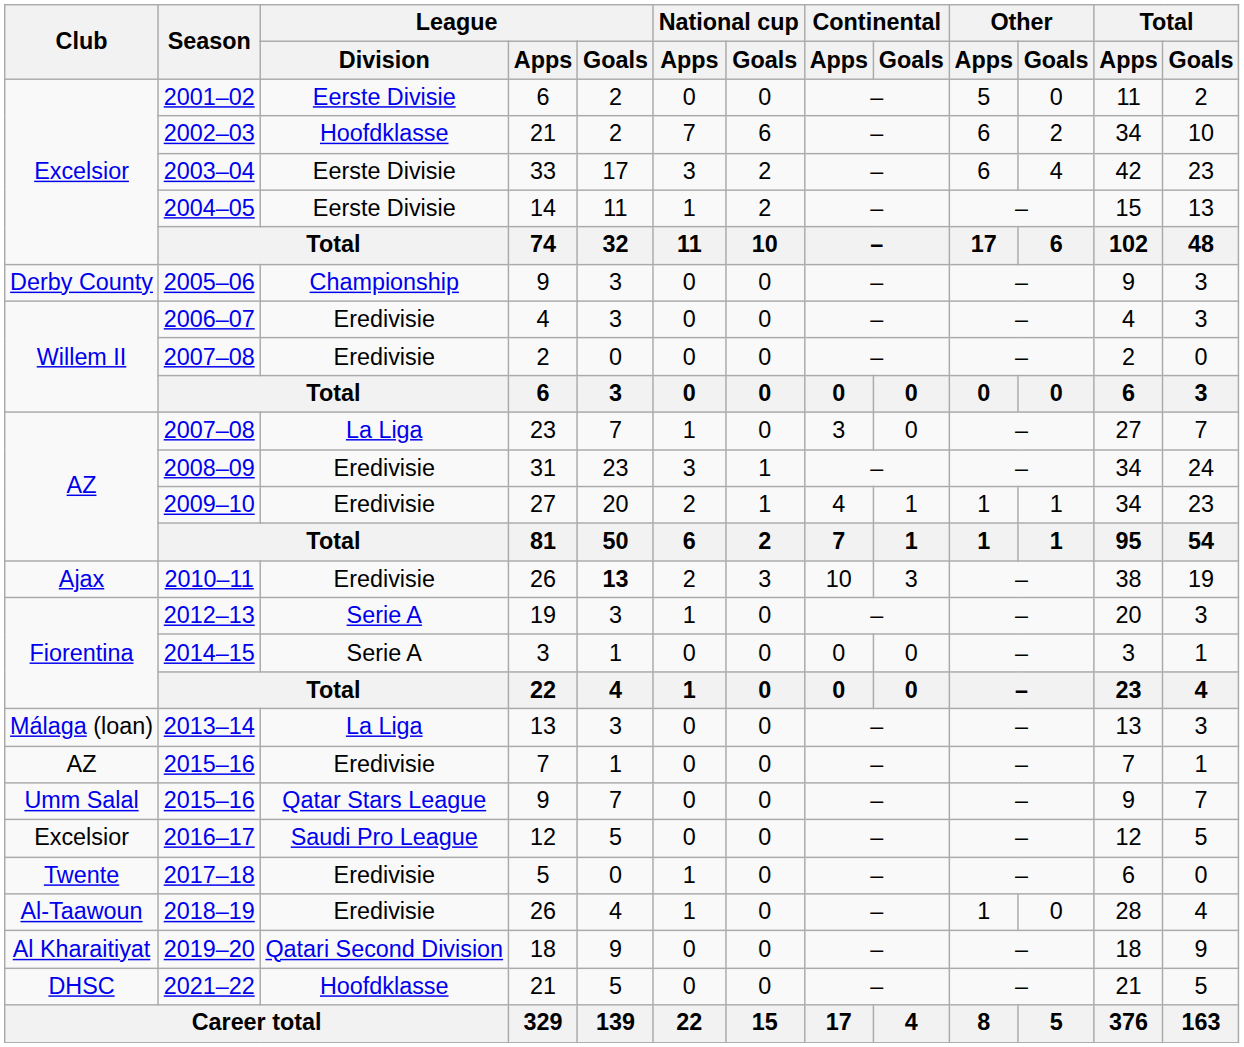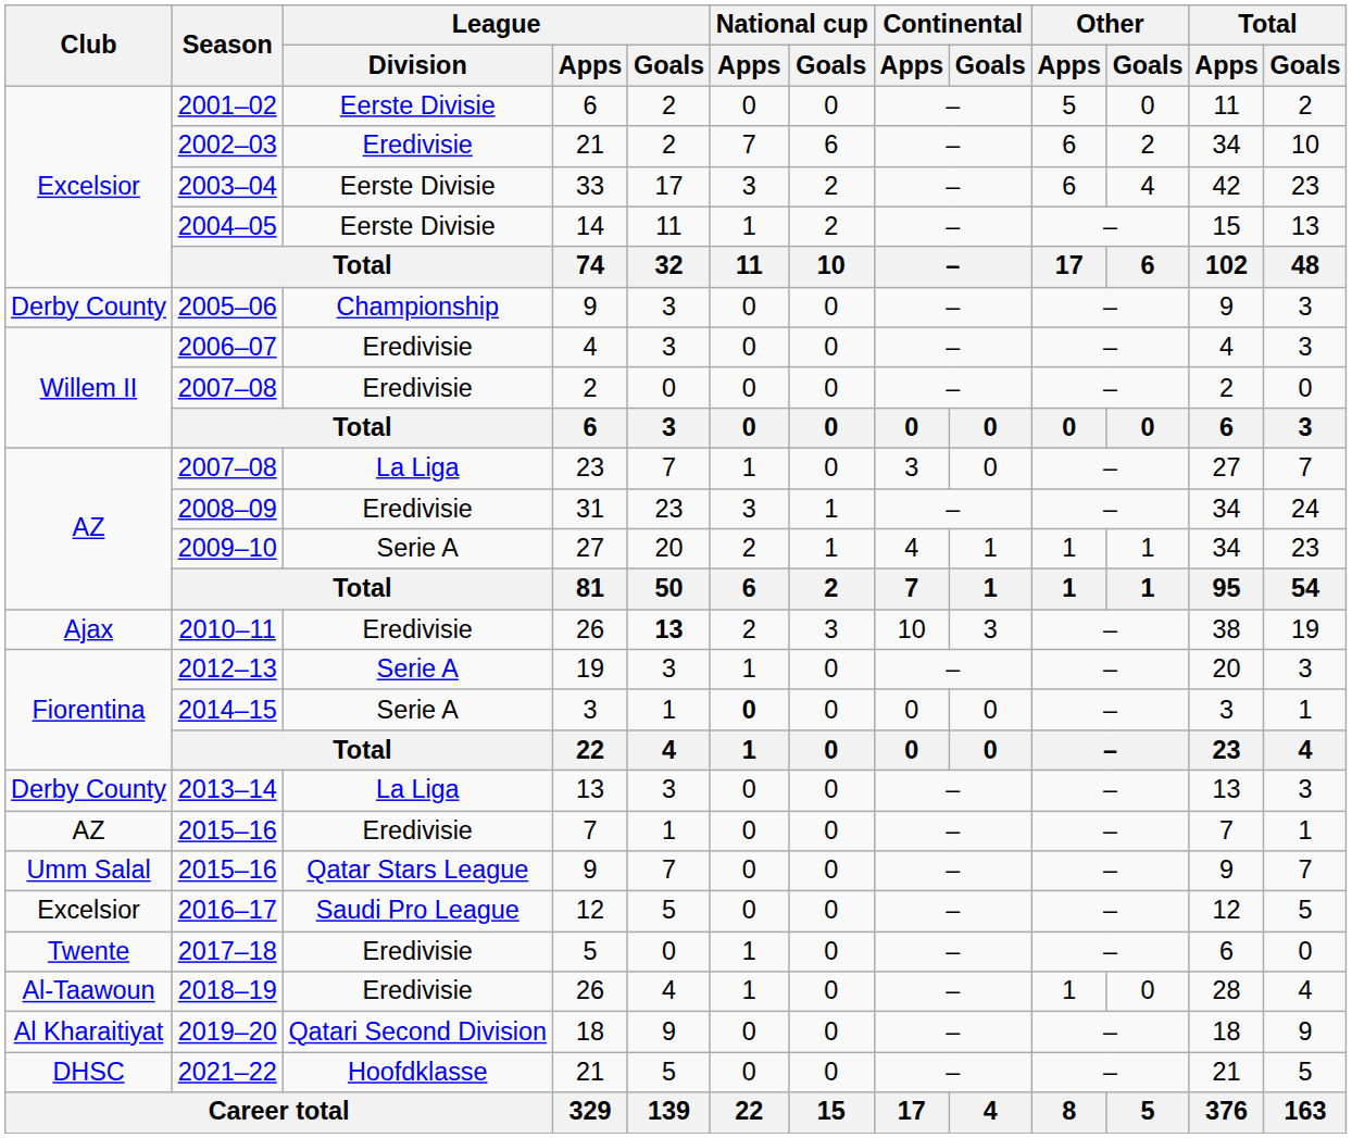 <table class="wikitable" style="text-align:center">
 <tr>
 <th rowspan="2">Club</th>
 <th rowspan="2">Season</th>
 <th colspan="3">League</th>
 <th colspan="2">National cup</th>
 <th colspan="2">Continental</th>
 <th colspan="2">Other</th>
 <th colspan="2">Total</th>
 </tr>
 <tr>
 <th>Division</th>
 <th>Apps</th>
 <th>Goals</th>
 <th>Apps</th>
 <th>Goals</th>
 <th>Apps</th>
 <th>Goals</th>
 <th>Apps</th>
 <th>Goals</th>
 <th>Apps</th>
 <th>Goals</th>
 </tr>
 <tr>
 <td rowspan="5"><a href='#'>Excelsior</a></td>
 <td><a href='#'>2001–02</a></td>
 <td><a href='#'>Eerste Divisie</a></td>
 <td>6</td>
 <td>2</td>
 <td>0</td>
 <td>0</td>
 <td colspan="2">–</td>
 <td>5</td>
 <td>0</td>
 <td>11</td>
 <td>2</td>
 </tr>
 <tr>
 <td><a href='#'>2002–03</a></td>
-<td><a href='#'>Hoofdklasse</a></td>
+<td><a href='#'>Eredivisie</a></td>
 <td>21</td>
 <td>2</td>
 <td>7</td>
 <td>6</td>
 <td colspan="2">–</td>
 <td>6</td>
 <td>2</td>
 <td>34</td>
 <td>10</td>
 </tr>
 <tr>
 <td><a href='#'>2003–04</a></td>
 <td>Eerste Divisie</td>
 <td>33</td>
 <td>17</td>
 <td>3</td>
 <td>2</td>
 <td colspan="2">–</td>
 <td>6</td>
 <td>4</td>
 <td>42</td>
 <td>23</td>
 </tr>
 <tr>
 <td><a href='#'>2004–05</a></td>
 <td>Eerste Divisie</td>
 <td>14</td>
 <td>11</td>
 <td>1</td>
 <td>2</td>
 <td colspan="2">–</td>
 <td colspan="2">–</td>
 <td>15</td>
 <td>13</td>
 </tr>
 <tr>
 <th colspan="2">Total</th>
 <th>74</th>
 <th>32</th>
 <th>11</th>
 <th>10</th>
 <th colspan="2">–</th>
 <th>17</th>
 <th>6</th>
 <th>102</th>
 <th>48</th>
 </tr>
 <tr>
 <td><a href='#'>Derby County</a></td>
 <td><a href='#'>2005–06</a></td>
 <td><a href='#'>Championship</a></td>
 <td>9</td>
 <td>3</td>
 <td>0</td>
 <td>0</td>
 <td colspan="2">–</td>
 <td colspan="2">–</td>
 <td>9</td>
 <td>3</td>
 </tr>
 <tr>
 <td rowspan="3"><a href='#'>Willem II</a></td>
 <td><a href='#'>2006–07</a></td>
 <td>Eredivisie</td>
 <td>4</td>
 <td>3</td>
 <td>0</td>
 <td>0</td>
 <td colspan="2">–</td>
 <td colspan="2">–</td>
 <td>4</td>
 <td>3</td>
 </tr>
 <tr>
 <td><a href='#'>2007–08</a></td>
 <td>Eredivisie</td>
 <td>2</td>
 <td>0</td>
 <td>0</td>
 <td>0</td>
 <td colspan="2">–</td>
 <td colspan="2">–</td>
 <td>2</td>
 <td>0</td>
 </tr>
 <tr>
 <th colspan="2">Total</th>
 <th>6</th>
 <th>3</th>
 <th>0</th>
 <th>0</th>
 <th>0</th>
 <th>0</th>
 <th>0</th>
 <th>0</th>
 <th>6</th>
 <th>3</th>
 </tr>
 <tr>
 <td rowspan="4"><a href='#'>AZ</a></td>
 <td><a href='#'>2007–08</a></td>
 <td><a href='#'>La Liga</a></td>
 <td>23</td>
 <td>7</td>
 <td>1</td>
 <td>0</td>
 <td>3</td>
 <td>0</td>
 <td colspan="2">–</td>
 <td>27</td>
 <td>7</td>
 </tr>
 <tr>
 <td><a href='#'>2008–09</a></td>
 <td>Eredivisie</td>
 <td>31</td>
 <td>23</td>
 <td>3</td>
 <td>1</td>
 <td colspan="2">–</td>
 <td colspan="2">–</td>
 <td>34</td>
 <td>24</td>
 </tr>
 <tr>
 <td><a href='#'>2009–10</a></td>
-<td>Eredivisie</td>
+<td>Serie A</td>
 <td>27</td>
 <td>20</td>
 <td>2</td>
 <td>1</td>
 <td>4</td>
 <td>1</td>
 <td>1</td>
 <td>1</td>
 <td>34</td>
 <td>23</td>
 </tr>
 <tr>
 <th colspan="2">Total</th>
 <th>81</th>
 <th>50</th>
 <th>6</th>
 <th>2</th>
 <th>7</th>
 <th>1</th>
 <th>1</th>
 <th>1</th>
 <th>95</th>
 <th>54</th>
 </tr>
 <tr>
 <td><a href='#'>Ajax</a></td>
 <td><a href='#'>2010–11</a></td>
 <td>Eredivisie</td>
 <td>26</td>
 <td><strong>13</strong></td>
 <td>2</td>
 <td>3</td>
 <td>10</td>
 <td>3</td>
 <td colspan="2">–</td>
 <td>38</td>
 <td>19</td>
 </tr>
 <tr>
 <td rowspan="3"><a href='#'>Fiorentina</a></td>
 <td><a href='#'>2012–13</a></td>
 <td><a href='#'>Serie A</a></td>
 <td>19</td>
 <td>3</td>
 <td>1</td>
 <td>0</td>
 <td colspan="2">–</td>
 <td colspan="2">–</td>
 <td>20</td>
 <td>3</td>
 </tr>
 <tr>
 <td><a href='#'>2014–15</a></td>
 <td>Serie A</td>
 <td>3</td>
 <td>1</td>
-<td>0</td>
+<td><strong>0</strong></td>
 <td>0</td>
 <td>0</td>
 <td>0</td>
 <td colspan="2">–</td>
 <td>3</td>
 <td>1</td>
 </tr>
 <tr>
 <th colspan="2">Total</th>
 <th>22</th>
 <th>4</th>
 <th>1</th>
 <th>0</th>
 <th>0</th>
 <th>0</th>
 <th colspan="2">–</th>
 <th>23</th>
 <th>4</th>
 </tr>
 <tr>
-<td><a href='#'>Málaga</a> (loan)</td>
+<td><a href='#'>Derby County</a></td>
 <td><a href='#'>2013–14</a></td>
 <td><a href='#'>La Liga</a></td>
 <td>13</td>
 <td>3</td>
 <td>0</td>
 <td>0</td>
 <td colspan="2">–</td>
 <td colspan="2">–</td>
 <td>13</td>
 <td>3</td>
 </tr>
 <tr>
 <td>AZ</td>
 <td><a href='#'>2015–16</a></td>
 <td>Eredivisie</td>
 <td>7</td>
 <td>1</td>
 <td>0</td>
 <td>0</td>
 <td colspan="2">–</td>
 <td colspan="2">–</td>
 <td>7</td>
 <td>1</td>
 </tr>
 <tr>
 <td><a href='#'>Umm Salal</a></td>
 <td><a href='#'>2015–16</a></td>
 <td><a href='#'>Qatar Stars League</a></td>
 <td>9</td>
 <td>7</td>
 <td>0</td>
 <td>0</td>
 <td colspan="2">–</td>
 <td colspan="2">–</td>
 <td>9</td>
 <td>7</td>
 </tr>
 <tr>
 <td>Excelsior</td>
 <td><a href='#'>2016–17</a></td>
 <td><a href='#'>Saudi Pro League</a></td>
 <td>12</td>
 <td>5</td>
 <td>0</td>
 <td>0</td>
 <td colspan="2">–</td>
 <td colspan="2">–</td>
 <td>12</td>
 <td>5</td>
 </tr>
 <tr>
 <td><a href='#'>Twente</a></td>
 <td><a href='#'>2017–18</a></td>
 <td>Eredivisie</td>
 <td>5</td>
 <td>0</td>
 <td>1</td>
 <td>0</td>
 <td colspan="2">–</td>
 <td colspan="2">–</td>
 <td>6</td>
 <td>0</td>
 </tr>
 <tr>
 <td><a href='#'>Al-Taawoun</a></td>
 <td><a href='#'>2018–19</a></td>
 <td>Eredivisie</td>
 <td>26</td>
 <td>4</td>
 <td>1</td>
 <td>0</td>
 <td colspan="2">–</td>
 <td>1</td>
 <td>0</td>
 <td>28</td>
 <td>4</td>
 </tr>
 <tr>
 <td><a href='#'>Al Kharaitiyat</a></td>
 <td><a href='#'>2019–20</a></td>
 <td><a href='#'>Qatari Second Division</a></td>
 <td>18</td>
 <td>9</td>
 <td>0</td>
 <td>0</td>
 <td colspan="2">–</td>
 <td colspan="2">–</td>
 <td>18</td>
 <td>9</td>
 </tr>
 <tr>
 <td><a href='#'>DHSC</a></td>
 <td><a href='#'>2021–22</a></td>
 <td><a href='#'>Hoofdklasse</a></td>
 <td>21</td>
 <td>5</td>
 <td>0</td>
 <td>0</td>
 <td colspan="2">–</td>
 <td colspan="2">–</td>
 <td>21</td>
 <td>5</td>
 </tr>
 <tr>
 <th colspan="3">Career total</th>
 <th>329</th>
 <th>139</th>
 <th>22</th>
 <th>15</th>
 <th>17</th>
 <th>4</th>
 <th>8</th>
 <th>5</th>
 <th>376</th>
 <th>163</th>
 </tr>
 </table>
